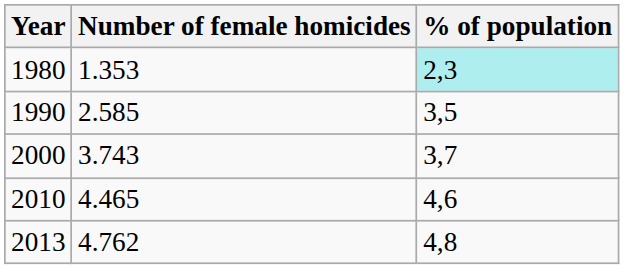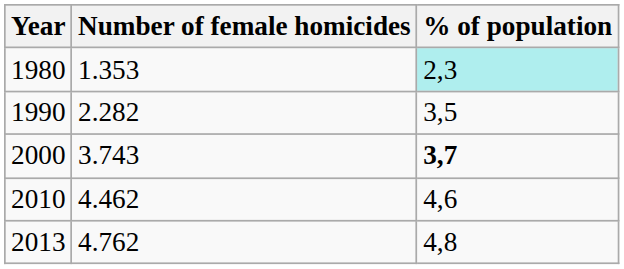 <table class="wikitable">
 <tr>
 <th>Year</th>
 <th>Number of female homicides</th>
 <th>% of population</th>
 </tr>
 <tr>
 <td>1980</td>
 <td>1.353</td>
 <td style="background: paleturquoise;">2,3</td>
 </tr>
 <tr>
 <td>1990</td>
-<td>2.585</td>
+<td>2.282</td>
 <td>3,5</td>
 </tr>
 <tr>
 <td>2000</td>
 <td>3.743</td>
-<td>3,7</td>
+<td><strong>3,7</strong></td>
 </tr>
 <tr>
 <td>2010</td>
-<td>4.465</td>
+<td>4.462</td>
 <td>4,6</td>
 </tr>
 <tr>
 <td>2013</td>
 <td>4.762</td>
 <td>4,8</td>
 </tr>
 </table>
